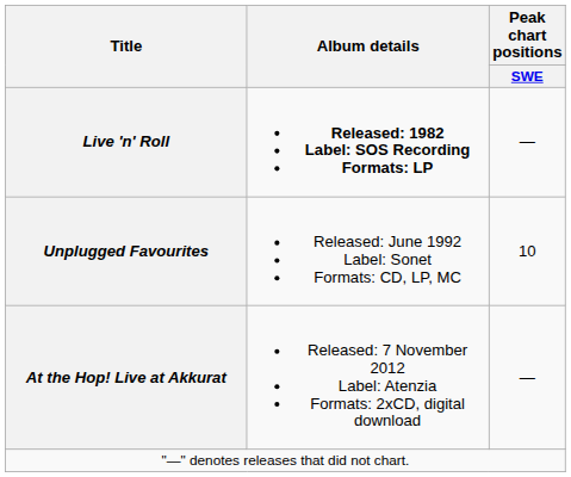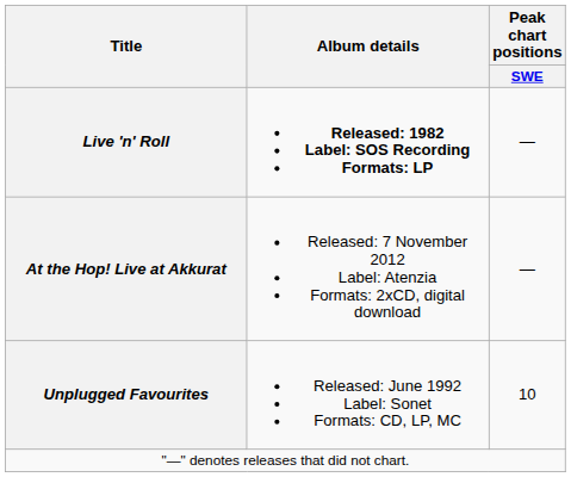 <table class="wikitable plainrowheaders" style="text-align:center;">
 <tr>
 <th rowspan="2" scope="col" style="width:15em;">Title</th>
 <th rowspan="2" scope="col" style="width:15em;">Album details</th>
 <th>Peak chart positions</th>
 </tr>
 <tr>
 <th scope="col" style="width:2em;font-size:90%;"><a href='#'>SWE</a><br></th>
 </tr>
 <tr>
 <th scope="row"><em>Live 'n' Roll</em></th>
 <td><strong><br><ul><li>Released: 1982</li><li>Label: SOS Recording</li><li>Formats: LP</li></ul></strong></td>
 <td>—</td>
 </tr>
 <tr>
+<th scope="row"><em>At the Hop! Live at Akkurat</em></th>
+<td><br><ul><li>Released: 7 November 2012</li><li>Label: Atenzia</li><li>Formats: 2xCD, digital download</li></ul></td>
+<td>—</td>
+</tr>
+<tr>
 <th scope="row"><em>Unplugged Favourites</em></th>
 <td><br><ul><li>Released: June 1992</li><li>Label: Sonet</li><li>Formats: CD, LP, MC</li></ul></td>
 <td>10</td>
 </tr>
 <tr>
-<th scope="row"><em>At the Hop! Live at Akkurat</em></th>
-<td><br><ul><li>Released: 7 November 2012</li><li>Label: Atenzia</li><li>Formats: 2xCD, digital download</li></ul></td>
-<td>—</td>
-</tr>
-<tr>
 <td colspan="3" style="font-size:90%">"—" denotes releases that did not chart.</td>
 </tr>
 </table>
